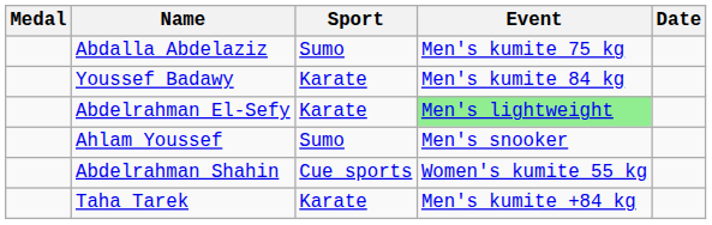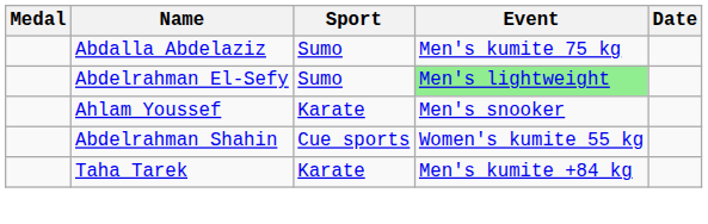 <table class="wikitable sortable" style="font-size: 95%;">
 <tr>
 <th>Medal</th>
 <th>Name</th>
 <th>Sport</th>
 <th>Event</th>
 <th>Date</th>
 </tr>
 <tr>
 <td></td>
 <td><a href='#'>Abdalla Abdelaziz</a></td>
 <td><a href='#'>Sumo</a></td>
 <td><a href='#'>Men's kumite 75 kg</a></td>
 <td></td>
 </tr>
 <tr>
 <td></td>
-<td><a href='#'>Youssef Badawy</a></td>
-<td><a href='#'>Karate</a></td>
-<td><a href='#'>Men's kumite 84 kg</a></td>
-<td></td>
-</tr>
-<tr>
-<td></td>
 <td><a href='#'>Abdelrahman El-Sefy</a></td>
-<td><a href='#'>Karate</a></td>
+<td><a href='#'>Sumo</a></td>
 <td style="background: lightgreen;"><a href='#'>Men's lightweight</a></td>
 <td></td>
 </tr>
 <tr>
 <td></td>
 <td><a href='#'>Ahlam Youssef</a></td>
-<td><a href='#'>Sumo</a></td>
+<td><a href='#'>Karate</a></td>
 <td><a href='#'>Men's snooker</a></td>
 <td></td>
 </tr>
 <tr>
 <td></td>
 <td><a href='#'>Abdelrahman Shahin</a></td>
 <td><a href='#'>Cue sports</a></td>
 <td><a href='#'>Women's kumite 55 kg</a></td>
 <td></td>
 </tr>
 <tr>
 <td></td>
 <td><a href='#'>Taha Tarek</a></td>
 <td><a href='#'>Karate</a></td>
 <td><a href='#'>Men's kumite +84 kg</a></td>
 <td></td>
 </tr>
 </table>
